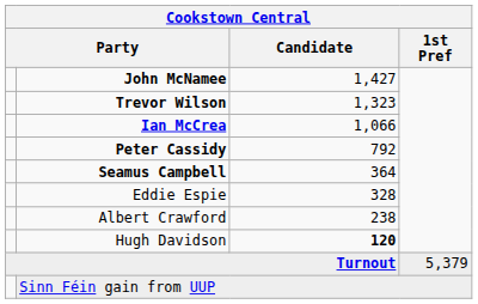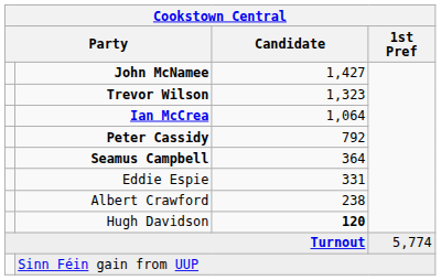 <table class="wikitable">
 <tr>
 <th colspan="4" align="center"><a href='#'>Cookstown Central</a></th>
 </tr>
 <tr>
 <th colspan="2" align="center" width=200>Party</th>
 <th width=150>Candidate</th>
 <th width=60>1st Pref</th>
 </tr>
 <tr>
 <td></td>
 <td align="right"><strong>John McNamee</strong></td>
 <td align="right">1,427</td>
 </tr>
 <tr>
 <td></td>
 <td align="right"><strong>Trevor Wilson</strong></td>
 <td align="right">1,323</td>
 </tr>
 <tr>
 <td></td>
 <td align="right"><strong><a href='#'>Ian McCrea</a></strong></td>
-<td align="right">1,066</td>
+<td align="right">1,064</td>
 </tr>
 <tr>
 <td></td>
 <td align="right"><strong>Peter Cassidy</strong></td>
 <td align="right">792</td>
 </tr>
 <tr>
 <td></td>
 <td align="right"><strong>Seamus Campbell</strong></td>
 <td align="right">364</td>
 </tr>
 <tr>
 <td></td>
 <td align="right">Eddie Espie</td>
-<td align="right">328</td>
+<td align="right">331</td>
 </tr>
 <tr>
 <td></td>
 <td align="right">Albert Crawford</td>
 <td align="right">238</td>
 </tr>
 <tr>
 <td></td>
 <td align="right">Hugh Davidson</td>
 <td align="right"><strong>120</strong></td>
 </tr>
 <tr bgcolor="EEEEEE">
 <td colspan=3 align="right"><strong><a href='#'>Turnout</a></strong></td>
-<td align="right">5,379</td>
+<td align="right">5,774</td>
 </tr>
 <tr>
 <td bgcolor=></td>
 <td colspan=3 bgcolor="EEEEEE"><a href='#'>Sinn Féin</a> gain from <a href='#'>UUP</a></td>
 </tr>
 </table>
